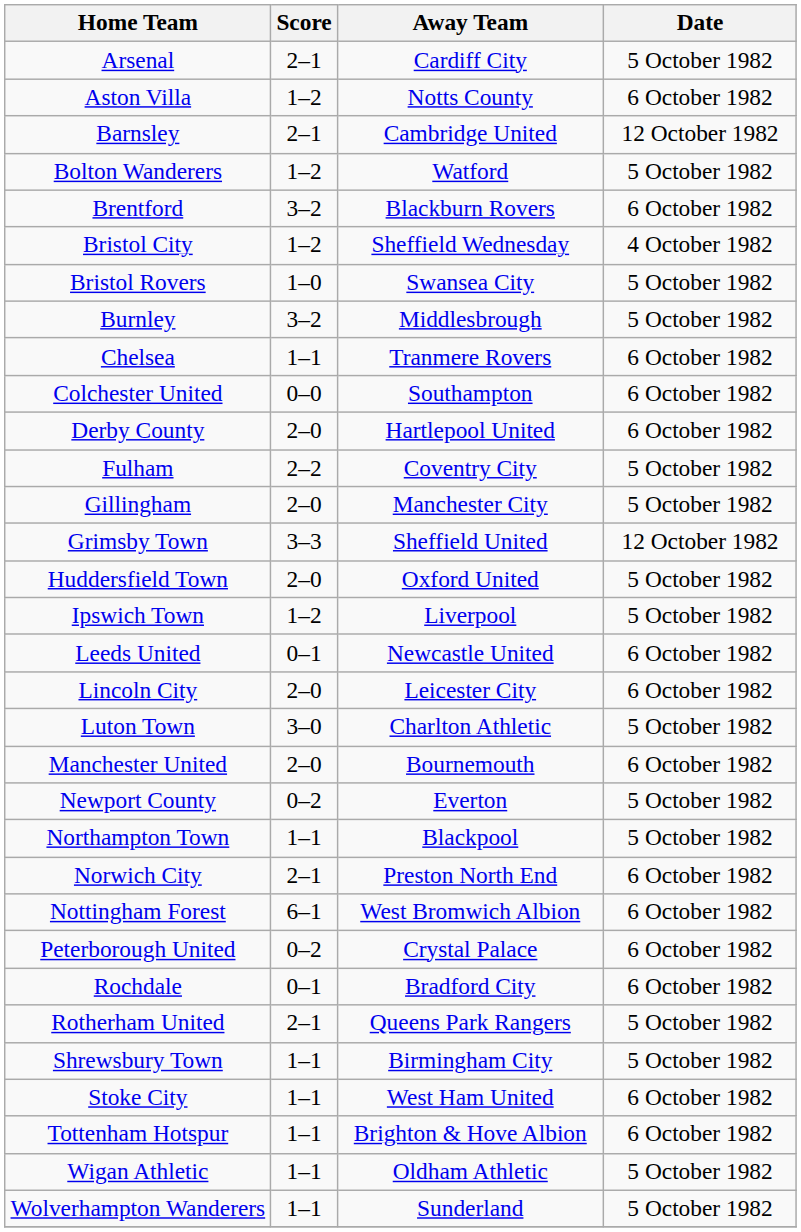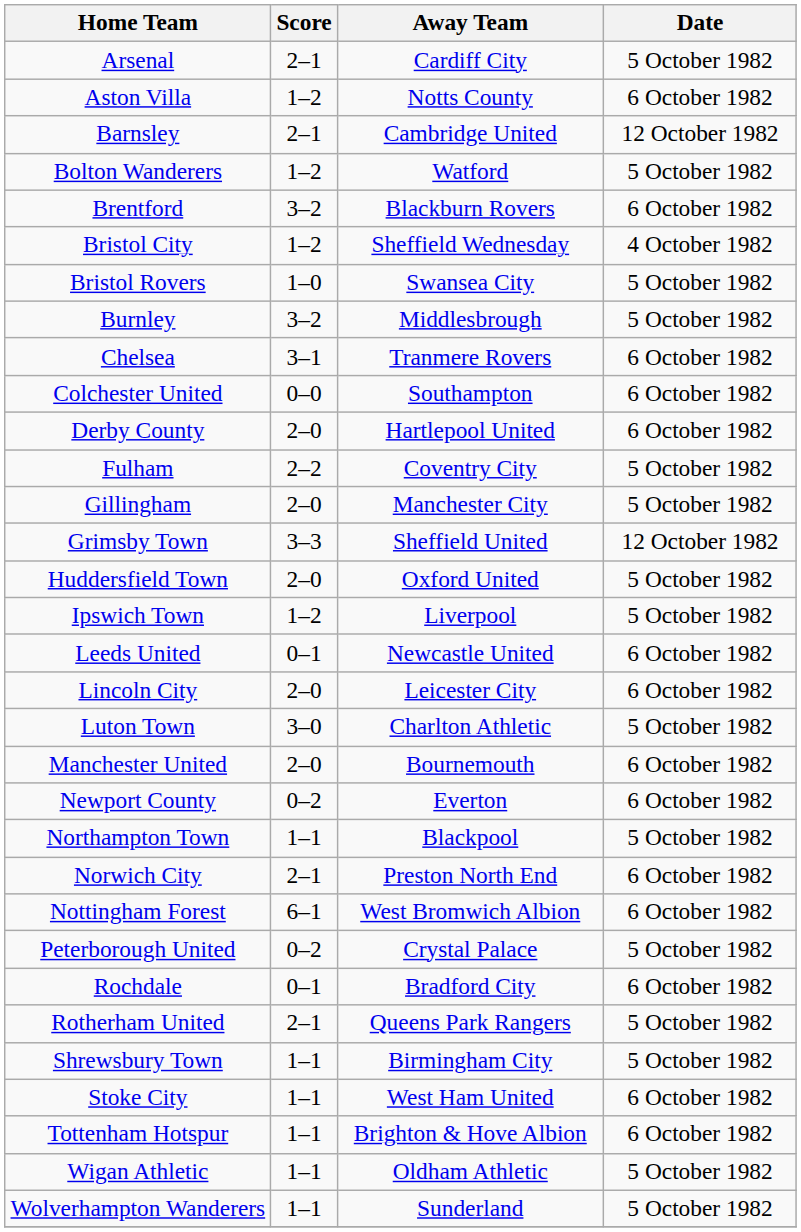 <table class="wikitable" style="text-align:center;">
 <tr>
 <th width=175>Home Team</th>
 <th width=20>Score</th>
 <th width=175>Away Team</th>
 <th width=125>Date</th>
 </tr>
 <tr>
 <td><a href='#'>Arsenal</a></td>
 <td>2–1</td>
 <td><a href='#'>Cardiff City</a></td>
 <td>5 October 1982</td>
 </tr>
 <tr>
 <td><a href='#'>Aston Villa</a></td>
 <td>1–2</td>
 <td><a href='#'>Notts County</a></td>
 <td>6 October 1982</td>
 </tr>
 <tr>
 <td><a href='#'>Barnsley</a></td>
 <td>2–1</td>
 <td><a href='#'>Cambridge United</a></td>
 <td>12 October 1982</td>
 </tr>
 <tr>
 <td><a href='#'>Bolton Wanderers</a></td>
 <td>1–2</td>
 <td><a href='#'>Watford</a></td>
 <td>5 October 1982</td>
 </tr>
 <tr>
 <td><a href='#'>Brentford</a></td>
 <td>3–2</td>
 <td><a href='#'>Blackburn Rovers</a></td>
 <td>6 October 1982</td>
 </tr>
 <tr>
 <td><a href='#'>Bristol City</a></td>
 <td>1–2</td>
 <td><a href='#'>Sheffield Wednesday</a></td>
 <td>4 October 1982</td>
 </tr>
 <tr>
 <td><a href='#'>Bristol Rovers</a></td>
 <td>1–0</td>
 <td><a href='#'>Swansea City</a></td>
 <td>5 October 1982</td>
 </tr>
 <tr>
 <td><a href='#'>Burnley</a></td>
 <td>3–2</td>
 <td><a href='#'>Middlesbrough</a></td>
 <td>5 October 1982</td>
 </tr>
 <tr>
 <td><a href='#'>Chelsea</a></td>
-<td>1–1</td>
+<td>3–1</td>
 <td><a href='#'>Tranmere Rovers</a></td>
 <td>6 October 1982</td>
 </tr>
 <tr>
 <td><a href='#'>Colchester United</a></td>
 <td>0–0</td>
 <td><a href='#'>Southampton</a></td>
 <td>6 October 1982</td>
 </tr>
 <tr>
 <td><a href='#'>Derby County</a></td>
 <td>2–0</td>
 <td><a href='#'>Hartlepool United</a></td>
 <td>6 October 1982</td>
 </tr>
 <tr>
 <td><a href='#'>Fulham</a></td>
 <td>2–2</td>
 <td><a href='#'>Coventry City</a></td>
 <td>5 October 1982</td>
 </tr>
 <tr>
 <td><a href='#'>Gillingham</a></td>
 <td>2–0</td>
 <td><a href='#'>Manchester City</a></td>
 <td>5 October 1982</td>
 </tr>
 <tr>
 <td><a href='#'>Grimsby Town</a></td>
 <td>3–3</td>
 <td><a href='#'>Sheffield United</a></td>
 <td>12 October 1982</td>
 </tr>
 <tr>
 <td><a href='#'>Huddersfield Town</a></td>
 <td>2–0</td>
 <td><a href='#'>Oxford United</a></td>
 <td>5 October 1982</td>
 </tr>
 <tr>
 <td><a href='#'>Ipswich Town</a></td>
 <td>1–2</td>
 <td><a href='#'>Liverpool</a></td>
 <td>5 October 1982</td>
 </tr>
 <tr>
 <td><a href='#'>Leeds United</a></td>
 <td>0–1</td>
 <td><a href='#'>Newcastle United</a></td>
 <td>6 October 1982</td>
 </tr>
 <tr>
 <td><a href='#'>Lincoln City</a></td>
 <td>2–0</td>
 <td><a href='#'>Leicester City</a></td>
 <td>6 October 1982</td>
 </tr>
 <tr>
 <td><a href='#'>Luton Town</a></td>
 <td>3–0</td>
 <td><a href='#'>Charlton Athletic</a></td>
 <td>5 October 1982</td>
 </tr>
 <tr>
 <td><a href='#'>Manchester United</a></td>
 <td>2–0</td>
 <td><a href='#'>Bournemouth</a></td>
 <td>6 October 1982</td>
 </tr>
 <tr>
 <td><a href='#'>Newport County</a></td>
 <td>0–2</td>
 <td><a href='#'>Everton</a></td>
-<td>5 October 1982</td>
+<td>6 October 1982</td>
 </tr>
 <tr>
 <td><a href='#'>Northampton Town</a></td>
 <td>1–1</td>
 <td><a href='#'>Blackpool</a></td>
 <td>5 October 1982</td>
 </tr>
 <tr>
 <td><a href='#'>Norwich City</a></td>
 <td>2–1</td>
 <td><a href='#'>Preston North End</a></td>
 <td>6 October 1982</td>
 </tr>
 <tr>
 <td><a href='#'>Nottingham Forest</a></td>
 <td>6–1</td>
 <td><a href='#'>West Bromwich Albion</a></td>
 <td>6 October 1982</td>
 </tr>
 <tr>
 <td><a href='#'>Peterborough United</a></td>
 <td>0–2</td>
 <td><a href='#'>Crystal Palace</a></td>
-<td>6 October 1982</td>
+<td>5 October 1982</td>
 </tr>
 <tr>
 <td><a href='#'>Rochdale</a></td>
 <td>0–1</td>
 <td><a href='#'>Bradford City</a></td>
 <td>6 October 1982</td>
 </tr>
 <tr>
 <td><a href='#'>Rotherham United</a></td>
 <td>2–1</td>
 <td><a href='#'>Queens Park Rangers</a></td>
 <td>5 October 1982</td>
 </tr>
 <tr>
 <td><a href='#'>Shrewsbury Town</a></td>
 <td>1–1</td>
 <td><a href='#'>Birmingham City</a></td>
 <td>5 October 1982</td>
 </tr>
 <tr>
 <td><a href='#'>Stoke City</a></td>
 <td>1–1</td>
 <td><a href='#'>West Ham United</a></td>
 <td>6 October 1982</td>
 </tr>
 <tr>
 <td><a href='#'>Tottenham Hotspur</a></td>
 <td>1–1</td>
 <td><a href='#'>Brighton & Hove Albion</a></td>
 <td>6 October 1982</td>
 </tr>
 <tr>
 <td><a href='#'>Wigan Athletic</a></td>
 <td>1–1</td>
 <td><a href='#'>Oldham Athletic</a></td>
 <td>5 October 1982</td>
 </tr>
 <tr>
 <td><a href='#'>Wolverhampton Wanderers</a></td>
 <td>1–1</td>
 <td><a href='#'>Sunderland</a></td>
 <td>5 October 1982</td>
 </tr>
 <tr>
 </tr>
 </table>
